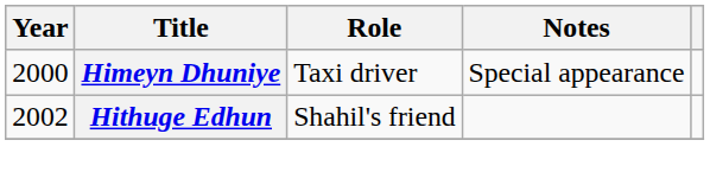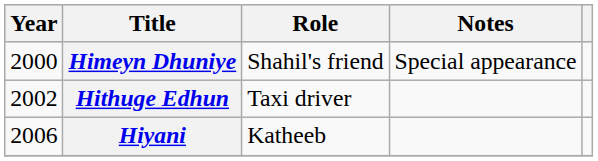 <table class="wikitable sortable plainrowheaders">
 <tr style="background:#ccc; text-align:center;">
 <th scope="col">Year</th>
 <th scope="col">Title</th>
 <th scope="col">Role</th>
 <th scope="col">Notes</th>
 <th scope="col" class="unsortable"></th>
 </tr>
 <tr>
 <td>2000</td>
 <th scope="row"><em><a href='#'>Himeyn Dhuniye</a></em></th>
-<td>Taxi driver</td>
+<td>Shahil's friend</td>
 <td>Special appearance</td>
 <td style="text-align: center;"></td>
 </tr>
 <tr>
 <td>2002</td>
 <th scope="row"><em><a href='#'>Hithuge Edhun</a></em></th>
-<td>Shahil's friend</td>
+<td>Taxi driver</td>
+<td></td>
+<td style="text-align: center;"></td>
+</tr>
+<tr>
+<td>2006</td>
+<th scope="row"><em><a href='#'>Hiyani</a></em></th>
+<td>Katheeb</td>
 <td></td>
 <td style="text-align: center;"></td>
 </tr>
 <tr>
 </tr>
 </table>
